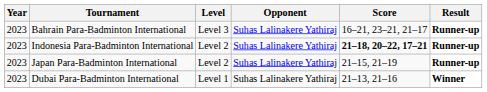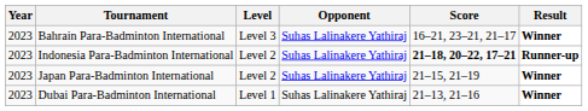 <table class="sortable wikitable" style="font-size: 90%;">
 <tr>
 <th>Year</th>
 <th>Tournament</th>
 <th>Level</th>
 <th>Opponent</th>
 <th>Score</th>
 <th>Result</th>
 </tr>
 <tr>
 <td align="center">2023</td>
 <td align="left">Bahrain Para-Badminton International</td>
 <td align="left">Level 3</td>
 <td align="left"> <a href='#'>Suhas Lalinakere Yathiraj</a></td>
 <td align="left">16–21, 23–21, 21–17</td>
-<td style="text-align:left; background:white"> <strong>Runner-up</strong></td>
+<td style="text-align:left; background:white"> <strong>Winner</strong></td>
 </tr>
 <tr>
 <td align="center">2023</td>
 <td align="left">Indonesia Para-Badminton International</td>
 <td align="left">Level 2</td>
 <td align="left"> <a href='#'>Suhas Lalinakere Yathiraj</a></td>
 <td align="left"><strong>21–18, 20–22, 17–21</strong></td>
 <td style="text-align:left; background:white"> <strong>Runner-up</strong></td>
 </tr>
 <tr>
 <td align="center">2023</td>
 <td align="left">Japan Para-Badminton International</td>
 <td align="left">Level 2</td>
 <td align="left"> <a href='#'>Suhas Lalinakere Yathiraj</a></td>
 <td align="left">21–15, 21–19</td>
-<td style="text-align:left; background:white"> <strong>Runner-up</strong></td>
+<td style="text-align:left; background:white"> <strong>Winner</strong></td>
 </tr>
 <tr>
 <td align="center">2023</td>
 <td align="left">Dubai Para-Badminton International</td>
 <td align="left">Level 1</td>
 <td align="left"> Suhas Lalinakere Yathiraj</td>
 <td align="left">21–13, 21–16</td>
 <td style="text-align:left; background:white"> <strong>Winner</strong></td>
 </tr>
 </table>
